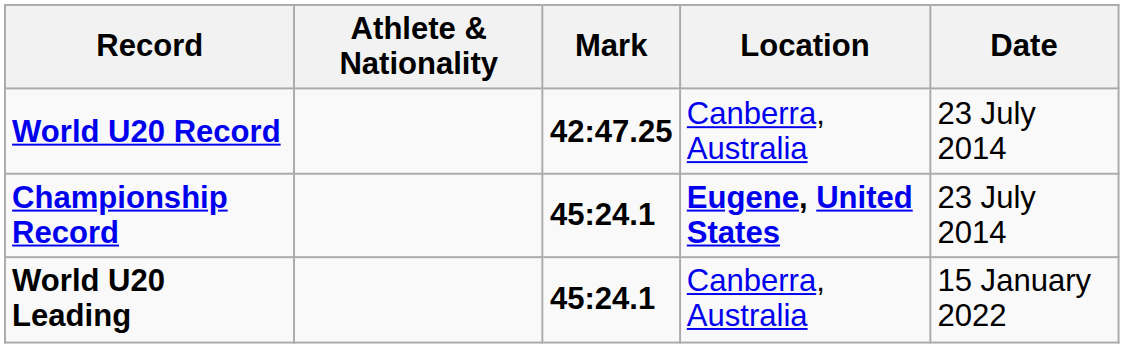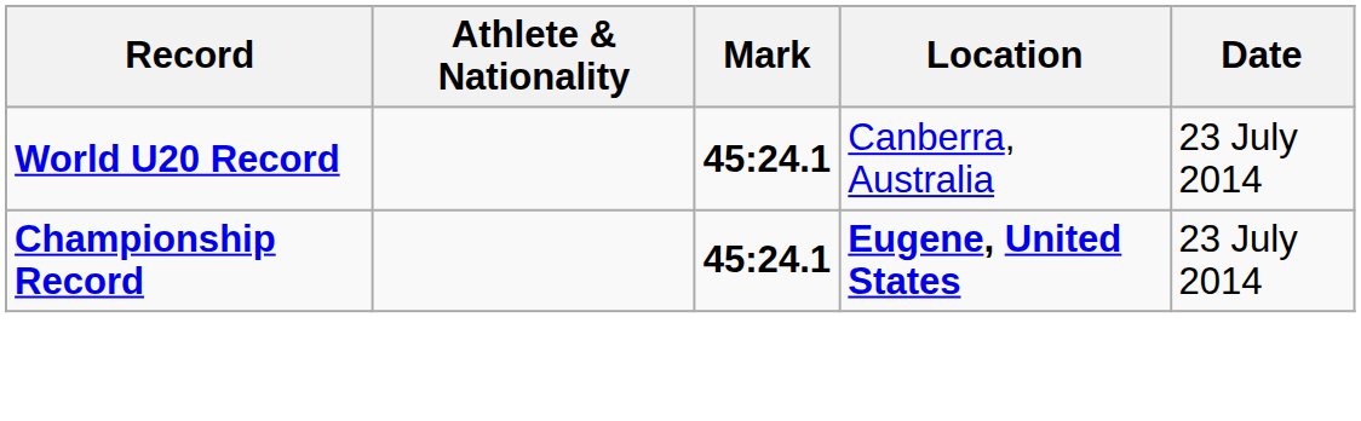 <table class="wikitable" width=65%>
 <tr>
 <th>Record</th>
 <th>Athlete & Nationality</th>
 <th>Mark</th>
 <th>Location</th>
 <th>Date</th>
 </tr>
 <tr>
 <td><strong><a href='#'>World U20 Record</a></strong></td>
 <td></td>
-<td><strong>42:47.25</strong></td>
+<td><strong>45:24.1</strong></td>
 <td><a href='#'>Canberra</a>, <a href='#'>Australia</a></td>
 <td>23 July 2014</td>
 </tr>
 <tr>
 <td><strong><a href='#'>Championship Record</a></strong></td>
 <td></td>
 <td><strong>45:24.1</strong></td>
 <td><strong><a href='#'>Eugene</a>, <a href='#'>United States</a></strong></td>
 <td>23 July 2014</td>
 </tr>
-<tr>
-<td><strong>World U20 Leading</strong></td>
-<td></td>
-<td><strong>45:24.1</strong></td>
-<td><a href='#'>Canberra</a>, <a href='#'>Australia</a></td>
-<td>15 January 2022</td>
-</tr>
 </table>
